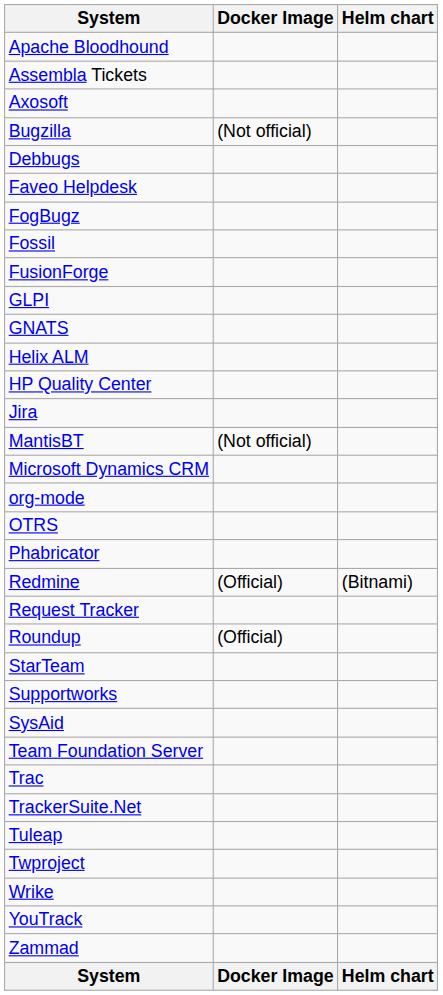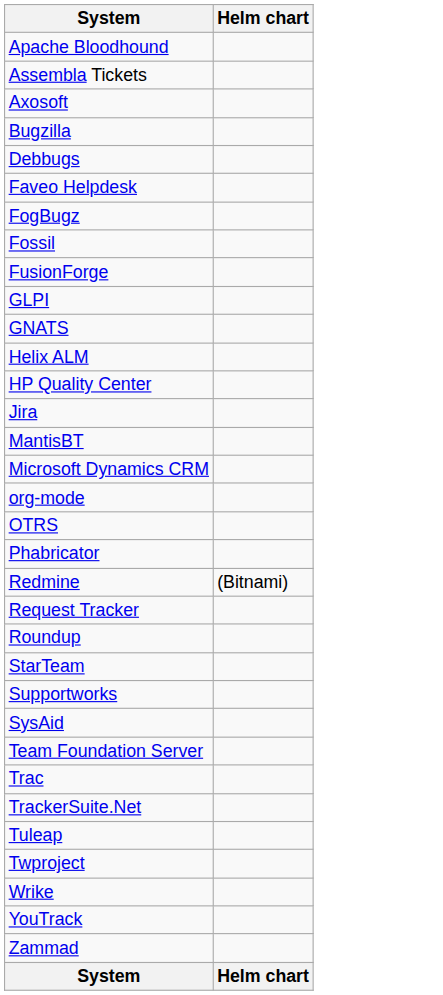 <table class="sortable sort-under wikitable" style="width: auto;">
 <tr>
 <th>System</th>
-<th>Docker Image</th>
 <th>Helm chart</th>
 </tr>
 <tr>
 <td><a href='#'>Apache Bloodhound</a></td>
 <td></td>
-<td></td>
 </tr>
 <tr>
 <td><a href='#'>Assembla</a> Tickets</td>
-<td></td>
 <td></td>
 </tr>
 <tr>
 <td><a href='#'>Axosoft</a></td>
 <td></td>
-<td></td>
 </tr>
 <tr>
 <td><a href='#'>Bugzilla</a></td>
-<td> (Not official) </td>
 <td></td>
 </tr>
 <tr>
 <td><a href='#'>Debbugs</a></td>
 <td></td>
-<td></td>
 </tr>
 <tr>
 <td><a href='#'>Faveo Helpdesk</a></td>
-<td></td>
 <td></td>
 </tr>
 <tr>
 <td><a href='#'>FogBugz</a></td>
 <td></td>
-<td></td>
 </tr>
 <tr>
 <td><a href='#'>Fossil</a></td>
-<td></td>
 <td></td>
 </tr>
 <tr>
 <td><a href='#'>FusionForge</a></td>
 <td></td>
-<td></td>
 </tr>
 <tr>
 <td><a href='#'>GLPI</a></td>
-<td></td>
 <td></td>
 </tr>
 <tr>
 <td><a href='#'>GNATS</a></td>
 <td></td>
-<td></td>
 </tr>
 <tr>
 <td><a href='#'>Helix ALM</a></td>
-<td></td>
 <td></td>
 </tr>
 <tr>
 <td><a href='#'>HP Quality Center</a></td>
 <td></td>
-<td></td>
 </tr>
 <tr>
 <td><a href='#'>Jira</a></td>
 <td></td>
-<td></td>
 </tr>
 <tr>
 <td><a href='#'>MantisBT</a></td>
-<td> (Not official) </td>
 <td></td>
 </tr>
 <tr>
 <td><a href='#'>Microsoft Dynamics CRM</a></td>
 <td></td>
-<td></td>
 </tr>
 <tr>
 <td><a href='#'>org-mode</a></td>
-<td></td>
 <td></td>
 </tr>
 <tr>
 <td><a href='#'>OTRS</a></td>
 <td></td>
-<td></td>
 </tr>
 <tr>
 <td><a href='#'>Phabricator</a></td>
 <td></td>
-<td></td>
 </tr>
 <tr>
 <td><a href='#'>Redmine</a></td>
-<td> (Official) </td>
 <td> (Bitnami) </td>
 </tr>
 <tr>
 <td><a href='#'>Request Tracker</a></td>
 <td></td>
-<td></td>
 </tr>
 <tr>
 <td><a href='#'>Roundup</a></td>
-<td> (Official) </td>
 <td></td>
 </tr>
 <tr>
 <td><a href='#'>StarTeam</a></td>
 <td></td>
-<td></td>
 </tr>
 <tr>
 <td><a href='#'>Supportworks</a></td>
-<td></td>
 <td></td>
 </tr>
 <tr>
 <td><a href='#'>SysAid</a></td>
 <td></td>
-<td></td>
 </tr>
 <tr>
 <td><a href='#'>Team Foundation Server</a></td>
-<td></td>
 <td></td>
 </tr>
 <tr>
 <td><a href='#'>Trac</a></td>
 <td></td>
-<td></td>
 </tr>
 <tr>
 <td><a href='#'>TrackerSuite.Net</a></td>
-<td></td>
 <td></td>
 </tr>
 <tr>
 <td><a href='#'>Tuleap</a></td>
 <td></td>
-<td></td>
 </tr>
 <tr>
 <td><a href='#'>Twproject</a></td>
-<td></td>
 <td></td>
 </tr>
 <tr>
 <td><a href='#'>Wrike</a></td>
 <td></td>
-<td></td>
 </tr>
 <tr>
 <td><a href='#'>YouTrack</a></td>
-<td></td>
 <td></td>
 </tr>
 <tr>
 <td><a href='#'>Zammad</a></td>
 <td></td>
-<td></td>
 </tr>
 <tr class="sortbottom">
 <th>System</th>
-<th>Docker Image</th>
 <th>Helm chart</th>
 </tr>
 </table>
